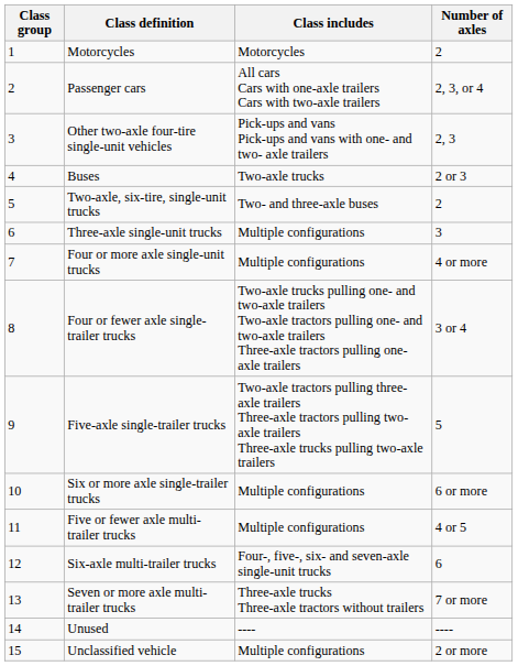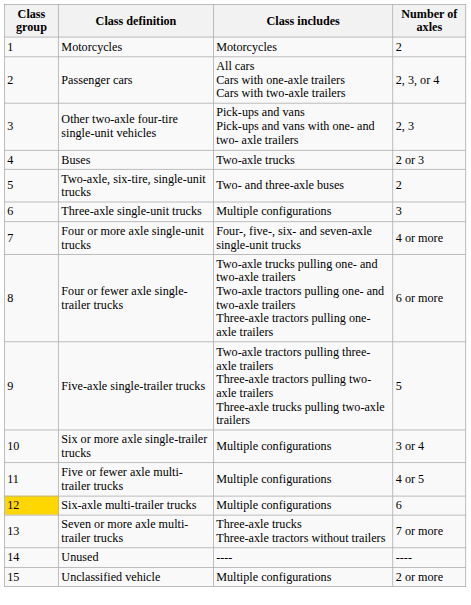 <table class="wikitable">
 <tr>
 <th>Class group</th>
 <th>Class definition</th>
 <th>Class includes</th>
 <th>Number of axles</th>
 </tr>
 <tr>
 <td>1</td>
 <td>Motorcycles</td>
 <td>Motorcycles</td>
 <td>2</td>
 </tr>
 <tr>
 <td>2</td>
 <td>Passenger cars</td>
 <td>All cars <br>Cars with one-axle trailers<br>Cars with two-axle trailers</td>
 <td>2, 3, or 4</td>
 </tr>
 <tr>
 <td>3</td>
 <td>Other two-axle four-tire single-unit vehicles</td>
 <td>Pick-ups and vans<br>Pick-ups and vans with one- and two- axle trailers</td>
 <td>2, 3</td>
 </tr>
 <tr>
 <td>4</td>
 <td>Buses</td>
 <td>Two-axle trucks</td>
 <td>2 or 3</td>
 </tr>
 <tr>
 <td>5</td>
 <td>Two-axle, six-tire, single-unit trucks</td>
 <td>Two- and three-axle buses</td>
 <td>2</td>
 </tr>
 <tr>
 <td>6</td>
 <td>Three-axle single-unit trucks</td>
 <td>Multiple configurations</td>
 <td>3</td>
 </tr>
 <tr>
 <td>7</td>
 <td>Four or more axle single-unit trucks</td>
-<td>Multiple configurations</td>
+<td>Four-, five-, six- and seven-axle single-unit trucks</td>
 <td>4 or more</td>
 </tr>
 <tr>
 <td>8</td>
 <td>Four or fewer axle single-trailer trucks</td>
 <td>Two-axle trucks pulling one- and two-axle trailers<br>Two-axle tractors pulling one- and two-axle trailers<br>Three-axle tractors pulling one-axle trailers</td>
-<td>3 or 4</td>
+<td>6 or more</td>
 </tr>
 <tr>
 <td>9</td>
 <td>Five-axle single-trailer trucks</td>
 <td>Two-axle tractors pulling three-axle trailers<br>Three-axle tractors pulling two-axle trailers<br>Three-axle trucks pulling two-axle trailers</td>
 <td>5</td>
 </tr>
 <tr>
 <td>10</td>
 <td>Six or more axle single-trailer trucks</td>
 <td>Multiple configurations</td>
-<td>6 or more</td>
+<td>3 or 4</td>
 </tr>
 <tr>
 <td>11</td>
 <td>Five or fewer axle multi-trailer trucks</td>
 <td>Multiple configurations</td>
 <td>4 or 5</td>
 </tr>
 <tr>
-<td>12</td>
+<td style="background: gold;">12</td>
 <td>Six-axle multi-trailer trucks</td>
-<td>Four-, five-, six- and seven-axle single-unit trucks</td>
+<td>Multiple configurations</td>
 <td>6</td>
 </tr>
 <tr>
 <td>13</td>
 <td>Seven or more axle multi-trailer trucks</td>
 <td>Three-axle trucks<br>Three-axle tractors without trailers</td>
 <td>7 or more</td>
 </tr>
 <tr>
 <td>14</td>
 <td>Unused</td>
 <td>----</td>
 <td>----</td>
 </tr>
 <tr>
 <td>15</td>
 <td>Unclassified vehicle</td>
 <td>Multiple configurations</td>
 <td>2 or more</td>
 </tr>
 </table>
